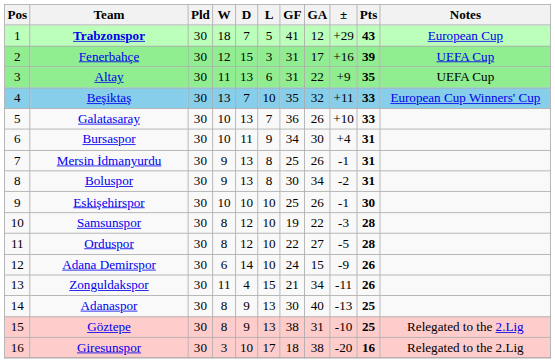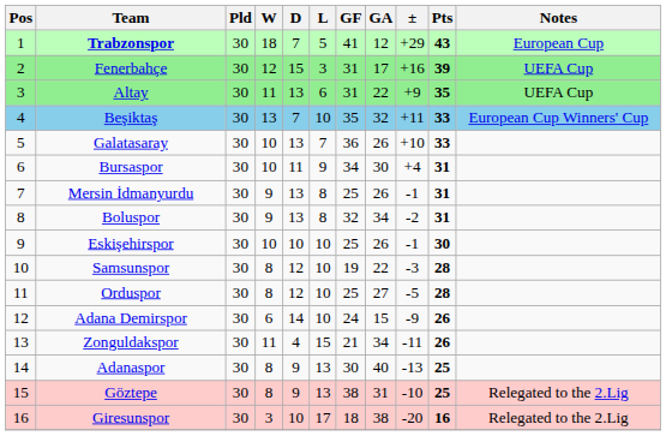 <table class="wikitable sortable" style="text-align: center;">
 <tr>
 <th width=20>Pos</th>
 <th width=185>Team</th>
 <th width=20>Pld</th>
 <th width=20>W</th>
 <th width=20>D</th>
 <th width=20>L</th>
 <th width=20>GF</th>
 <th width=20>GA</th>
 <th width=20>±</th>
 <th width=20>Pts</th>
 <th width=200>Notes</th>
 </tr>
 <tr bgcolor=#bbffbb>
 <td>1</td>
 <td><strong><a href='#'>Trabzonspor</a></strong></td>
 <td>30</td>
 <td>18</td>
 <td>7</td>
 <td>5</td>
 <td>41</td>
 <td>12</td>
 <td>+29</td>
 <td><strong>43</strong></td>
 <td><a href='#'>European Cup</a></td>
 </tr>
 <tr bgcolor=lightgreen>
 <td>2</td>
 <td><a href='#'>Fenerbahçe</a></td>
 <td>30</td>
 <td>12</td>
 <td>15</td>
 <td>3</td>
 <td>31</td>
 <td>17</td>
 <td>+16</td>
 <td><strong>39</strong></td>
 <td><a href='#'>UEFA Cup</a></td>
 </tr>
 <tr bgcolor=lightgreen>
 <td>3</td>
 <td><a href='#'>Altay</a></td>
 <td>30</td>
 <td>11</td>
 <td>13</td>
 <td>6</td>
 <td>31</td>
 <td>22</td>
 <td>+9</td>
 <td><strong>35</strong></td>
 <td>UEFA Cup</td>
 </tr>
 <tr bgcolor=skyblue>
 <td>4</td>
 <td><a href='#'>Beşiktaş</a></td>
 <td>30</td>
 <td>13</td>
 <td>7</td>
 <td>10</td>
 <td>35</td>
 <td>32</td>
 <td>+11</td>
 <td><strong>33</strong></td>
 <td><a href='#'>European Cup Winners' Cup</a></td>
 </tr>
 <tr>
 <td>5</td>
 <td><a href='#'>Galatasaray</a></td>
 <td>30</td>
 <td>10</td>
 <td>13</td>
 <td>7</td>
 <td>36</td>
 <td>26</td>
 <td>+10</td>
 <td><strong>33</strong></td>
 <td></td>
 </tr>
 <tr>
 <td>6</td>
 <td><a href='#'>Bursaspor</a></td>
 <td>30</td>
 <td>10</td>
 <td>11</td>
 <td>9</td>
 <td>34</td>
 <td>30</td>
 <td>+4</td>
 <td><strong>31</strong></td>
 <td></td>
 </tr>
 <tr>
 <td>7</td>
 <td><a href='#'>Mersin İdmanyurdu</a></td>
 <td>30</td>
 <td>9</td>
 <td>13</td>
 <td>8</td>
 <td>25</td>
 <td>26</td>
 <td>-1</td>
 <td><strong>31</strong></td>
 <td></td>
 </tr>
 <tr>
 <td>8</td>
 <td><a href='#'>Boluspor</a></td>
 <td>30</td>
 <td>9</td>
 <td>13</td>
 <td>8</td>
-<td>30</td>
+<td>32</td>
 <td>34</td>
 <td>-2</td>
 <td><strong>31</strong></td>
 <td></td>
 </tr>
 <tr>
 <td>9</td>
 <td><a href='#'>Eskişehirspor</a></td>
 <td>30</td>
 <td>10</td>
 <td>10</td>
 <td>10</td>
 <td>25</td>
 <td>26</td>
 <td>-1</td>
 <td><strong>30</strong></td>
 <td></td>
 </tr>
 <tr>
 <td>10</td>
 <td><a href='#'>Samsunspor</a></td>
 <td>30</td>
 <td>8</td>
 <td>12</td>
 <td>10</td>
 <td>19</td>
 <td>22</td>
 <td>-3</td>
 <td><strong>28</strong></td>
 <td></td>
 </tr>
 <tr>
 <td>11</td>
 <td><a href='#'>Orduspor</a></td>
 <td>30</td>
 <td>8</td>
 <td>12</td>
 <td>10</td>
-<td>22</td>
+<td>25</td>
 <td>27</td>
 <td>-5</td>
 <td><strong>28</strong></td>
 <td></td>
 </tr>
 <tr>
 <td>12</td>
 <td><a href='#'>Adana Demirspor</a></td>
 <td>30</td>
 <td>6</td>
 <td>14</td>
 <td>10</td>
 <td>24</td>
 <td>15</td>
 <td>-9</td>
 <td><strong>26</strong></td>
 <td></td>
 </tr>
 <tr>
 <td>13</td>
 <td><a href='#'>Zonguldakspor</a></td>
 <td>30</td>
 <td>11</td>
 <td>4</td>
 <td>15</td>
 <td>21</td>
 <td>34</td>
 <td>-11</td>
 <td><strong>26</strong></td>
 <td></td>
 </tr>
 <tr>
 <td>14</td>
 <td><a href='#'>Adanaspor</a></td>
 <td>30</td>
 <td>8</td>
 <td>9</td>
 <td>13</td>
 <td>30</td>
 <td>40</td>
 <td>-13</td>
 <td><strong>25</strong></td>
 <td></td>
 </tr>
 <tr bgcolor=#FFCCCC>
 <td>15</td>
 <td><a href='#'>Göztepe</a></td>
 <td>30</td>
 <td>8</td>
 <td>9</td>
 <td>13</td>
 <td>38</td>
 <td>31</td>
 <td>-10</td>
 <td><strong>25</strong></td>
 <td>Relegated to the <a href='#'>2.Lig</a></td>
 </tr>
 <tr bgcolor=#FFCCCC>
 <td>16</td>
 <td><a href='#'>Giresunspor</a></td>
 <td>30</td>
 <td>3</td>
 <td>10</td>
 <td>17</td>
 <td>18</td>
 <td>38</td>
 <td>-20</td>
 <td><strong>16</strong></td>
 <td>Relegated to the 2.Lig</td>
 </tr>
 <tr>
 </tr>
 </table>
